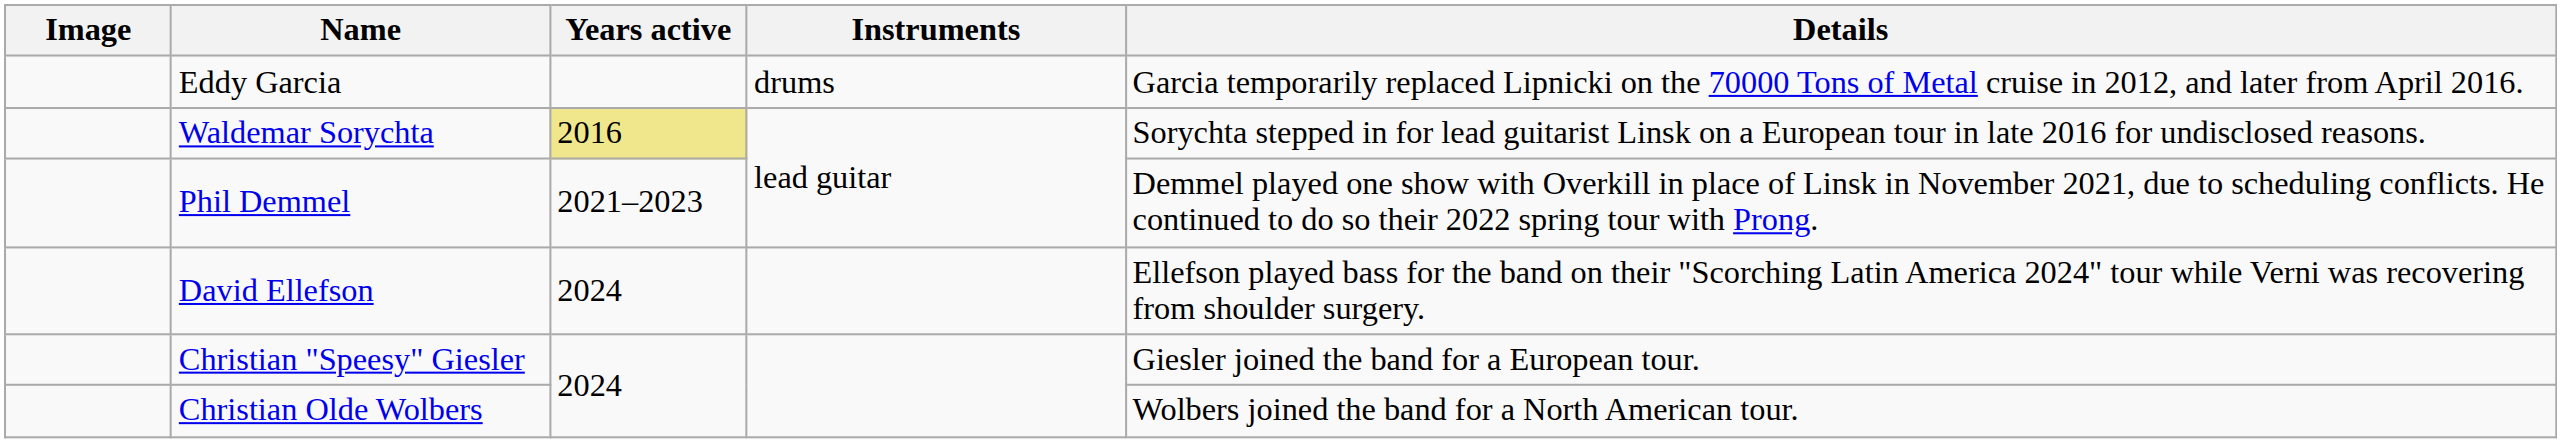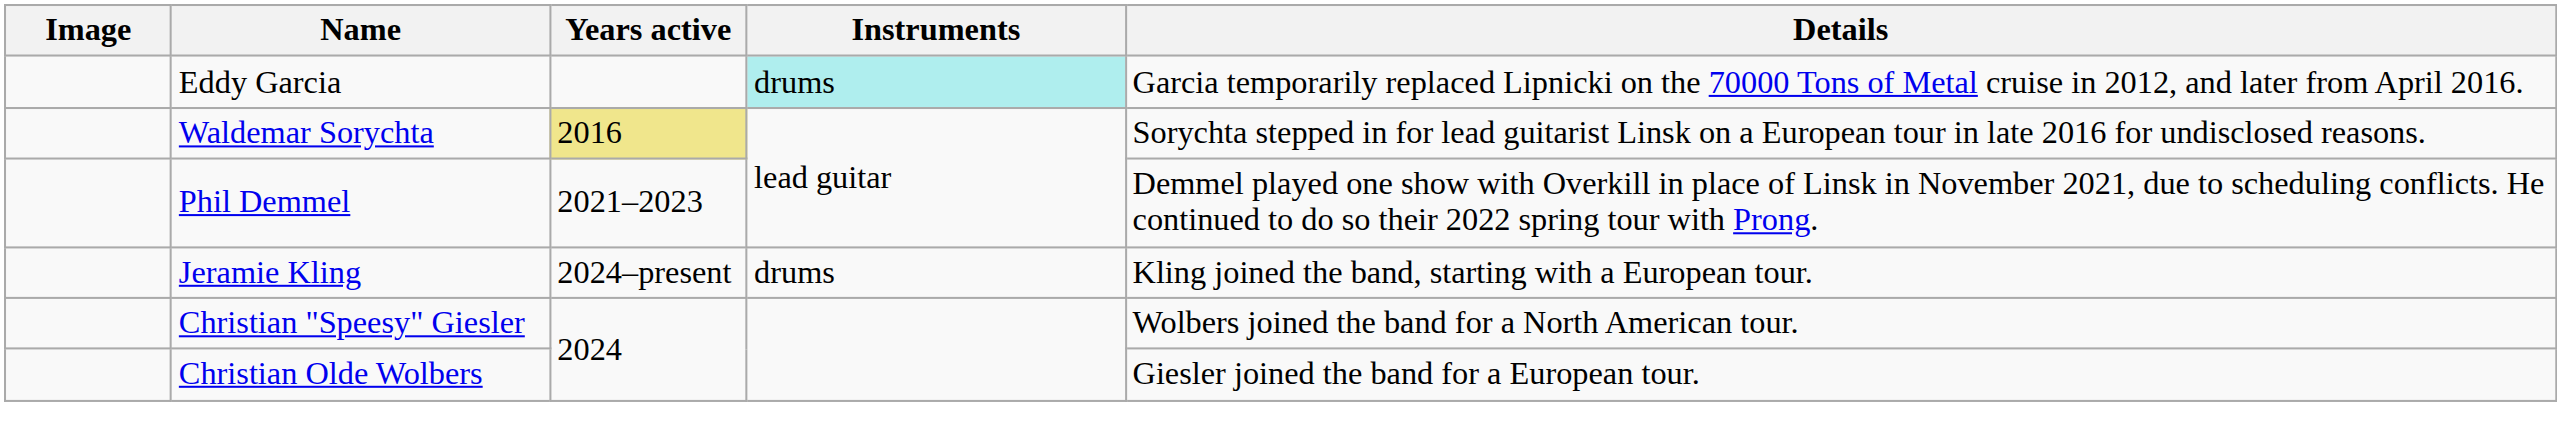 <table class="wikitable" border="1" width=100%>
 <tr>
 <th width="75">Image</th>
 <th width="180">Name</th>
 <th width="90">Years active</th>
 <th width="180">Instruments</th>
 <th>Details</th>
 </tr>
 <tr>
 <td></td>
 <td>Eddy Garcia</td>
 <td></td>
-<td>drums</td>
+<td style="background: paleturquoise;">drums</td>
 <td>Garcia temporarily replaced Lipnicki on the <a href='#'>70000 Tons of Metal</a> cruise in 2012, and later from April 2016.</td>
 </tr>
 <tr>
 <td></td>
 <td><a href='#'>Waldemar Sorychta</a></td>
 <td style="background: khaki;">2016</td>
 <td rowspan="2">lead guitar</td>
 <td>Sorychta stepped in for lead guitarist Linsk on a European tour in late 2016 for undisclosed reasons.</td>
 </tr>
 <tr>
 <td></td>
 <td><a href='#'>Phil Demmel</a></td>
 <td>2021–2023</td>
 <td>Demmel played one show with Overkill in place of Linsk in November 2021, due to scheduling conflicts. He continued to do so their 2022 spring tour with <a href='#'>Prong</a>.</td>
 </tr>
 <tr>
 <td></td>
-<td><a href='#'>David Ellefson</a></td>
-<td>2024</td>
-<td></td>
-<td>Ellefson played bass for the band on their "Scorching Latin America 2024" tour while Verni was recovering from shoulder surgery.</td>
+<td><a href='#'>Jeramie Kling</a></td>
+<td>2024–present</td>
+<td>drums</td>
+<td>Kling joined the band, starting with a European tour.</td>
 </tr>
 <tr>
 <td></td>
 <td><a href='#'>Christian "Speesy" Giesler</a></td>
 <td rowspan="2">2024</td>
 <td rowspan="2"></td>
-<td>Giesler joined the band for a European tour.</td>
+<td>Wolbers joined the band for a North American tour.</td>
 </tr>
 <tr>
 <td></td>
 <td><a href='#'>Christian Olde Wolbers</a></td>
-<td>Wolbers joined the band for a North American tour.</td>
+<td>Giesler joined the band for a European tour.</td>
 </tr>
 </table>
